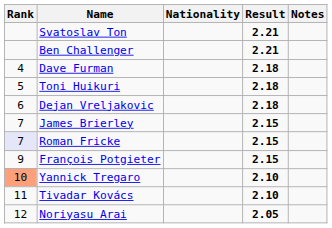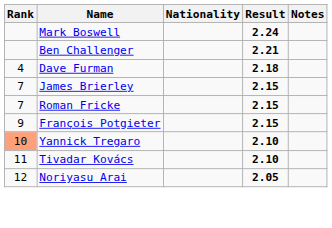 <table class="wikitable sortable" style="text-align:center">
 <tr>
 <th>Rank</th>
 <th>Name</th>
 <th>Nationality</th>
 <th>Result</th>
 <th>Notes</th>
 </tr>
 <tr>
 <td></td>
-<td align=left><a href='#'>Svatoslav Ton</a></td>
+<td align=left><a href='#'>Mark Boswell</a></td>
 <td align=left></td>
-<td><strong>2.21</strong></td>
+<td><strong>2.24</strong></td>
 <td></td>
 </tr>
 <tr>
 <td></td>
 <td align=left><a href='#'>Ben Challenger</a></td>
 <td align=left></td>
 <td><strong>2.21</strong></td>
 <td></td>
 </tr>
 <tr>
 <td>4</td>
 <td align=left><a href='#'>Dave Furman</a></td>
 <td align=left></td>
 <td><strong>2.18</strong></td>
 <td></td>
 </tr>
 <tr>
-<td>5</td>
-<td align=left><a href='#'>Toni Huikuri</a></td>
-<td align=left></td>
-<td><strong>2.18</strong></td>
-<td></td>
-</tr>
-<tr>
-<td>6</td>
-<td align=left><a href='#'>Dejan Vreljakovic</a></td>
-<td align=left></td>
-<td><strong>2.18</strong></td>
-<td></td>
-</tr>
-<tr>
 <td>7</td>
 <td align=left><a href='#'>James Brierley</a></td>
 <td align=left></td>
 <td><strong>2.15</strong></td>
 <td></td>
 </tr>
 <tr>
-<td style="background: lavender;">7</td>
+<td>7</td>
 <td align=left><a href='#'>Roman Fricke</a></td>
 <td align=left></td>
 <td><strong>2.15</strong></td>
 <td></td>
 </tr>
 <tr>
 <td>9</td>
 <td align=left><a href='#'>François Potgieter</a></td>
 <td align=left></td>
 <td><strong>2.15</strong></td>
 <td></td>
 </tr>
 <tr>
 <td style="background: lightsalmon;">10</td>
 <td align=left><a href='#'>Yannick Tregaro</a></td>
 <td align=left></td>
 <td><strong>2.10</strong></td>
 <td></td>
 </tr>
 <tr>
 <td>11</td>
 <td align=left><a href='#'>Tivadar Kovács</a></td>
 <td align=left></td>
 <td><strong>2.10</strong></td>
 <td></td>
 </tr>
 <tr>
 <td>12</td>
 <td align=left><a href='#'>Noriyasu Arai</a></td>
 <td align=left></td>
 <td><strong>2.05</strong></td>
 <td></td>
 </tr>
 </table>
